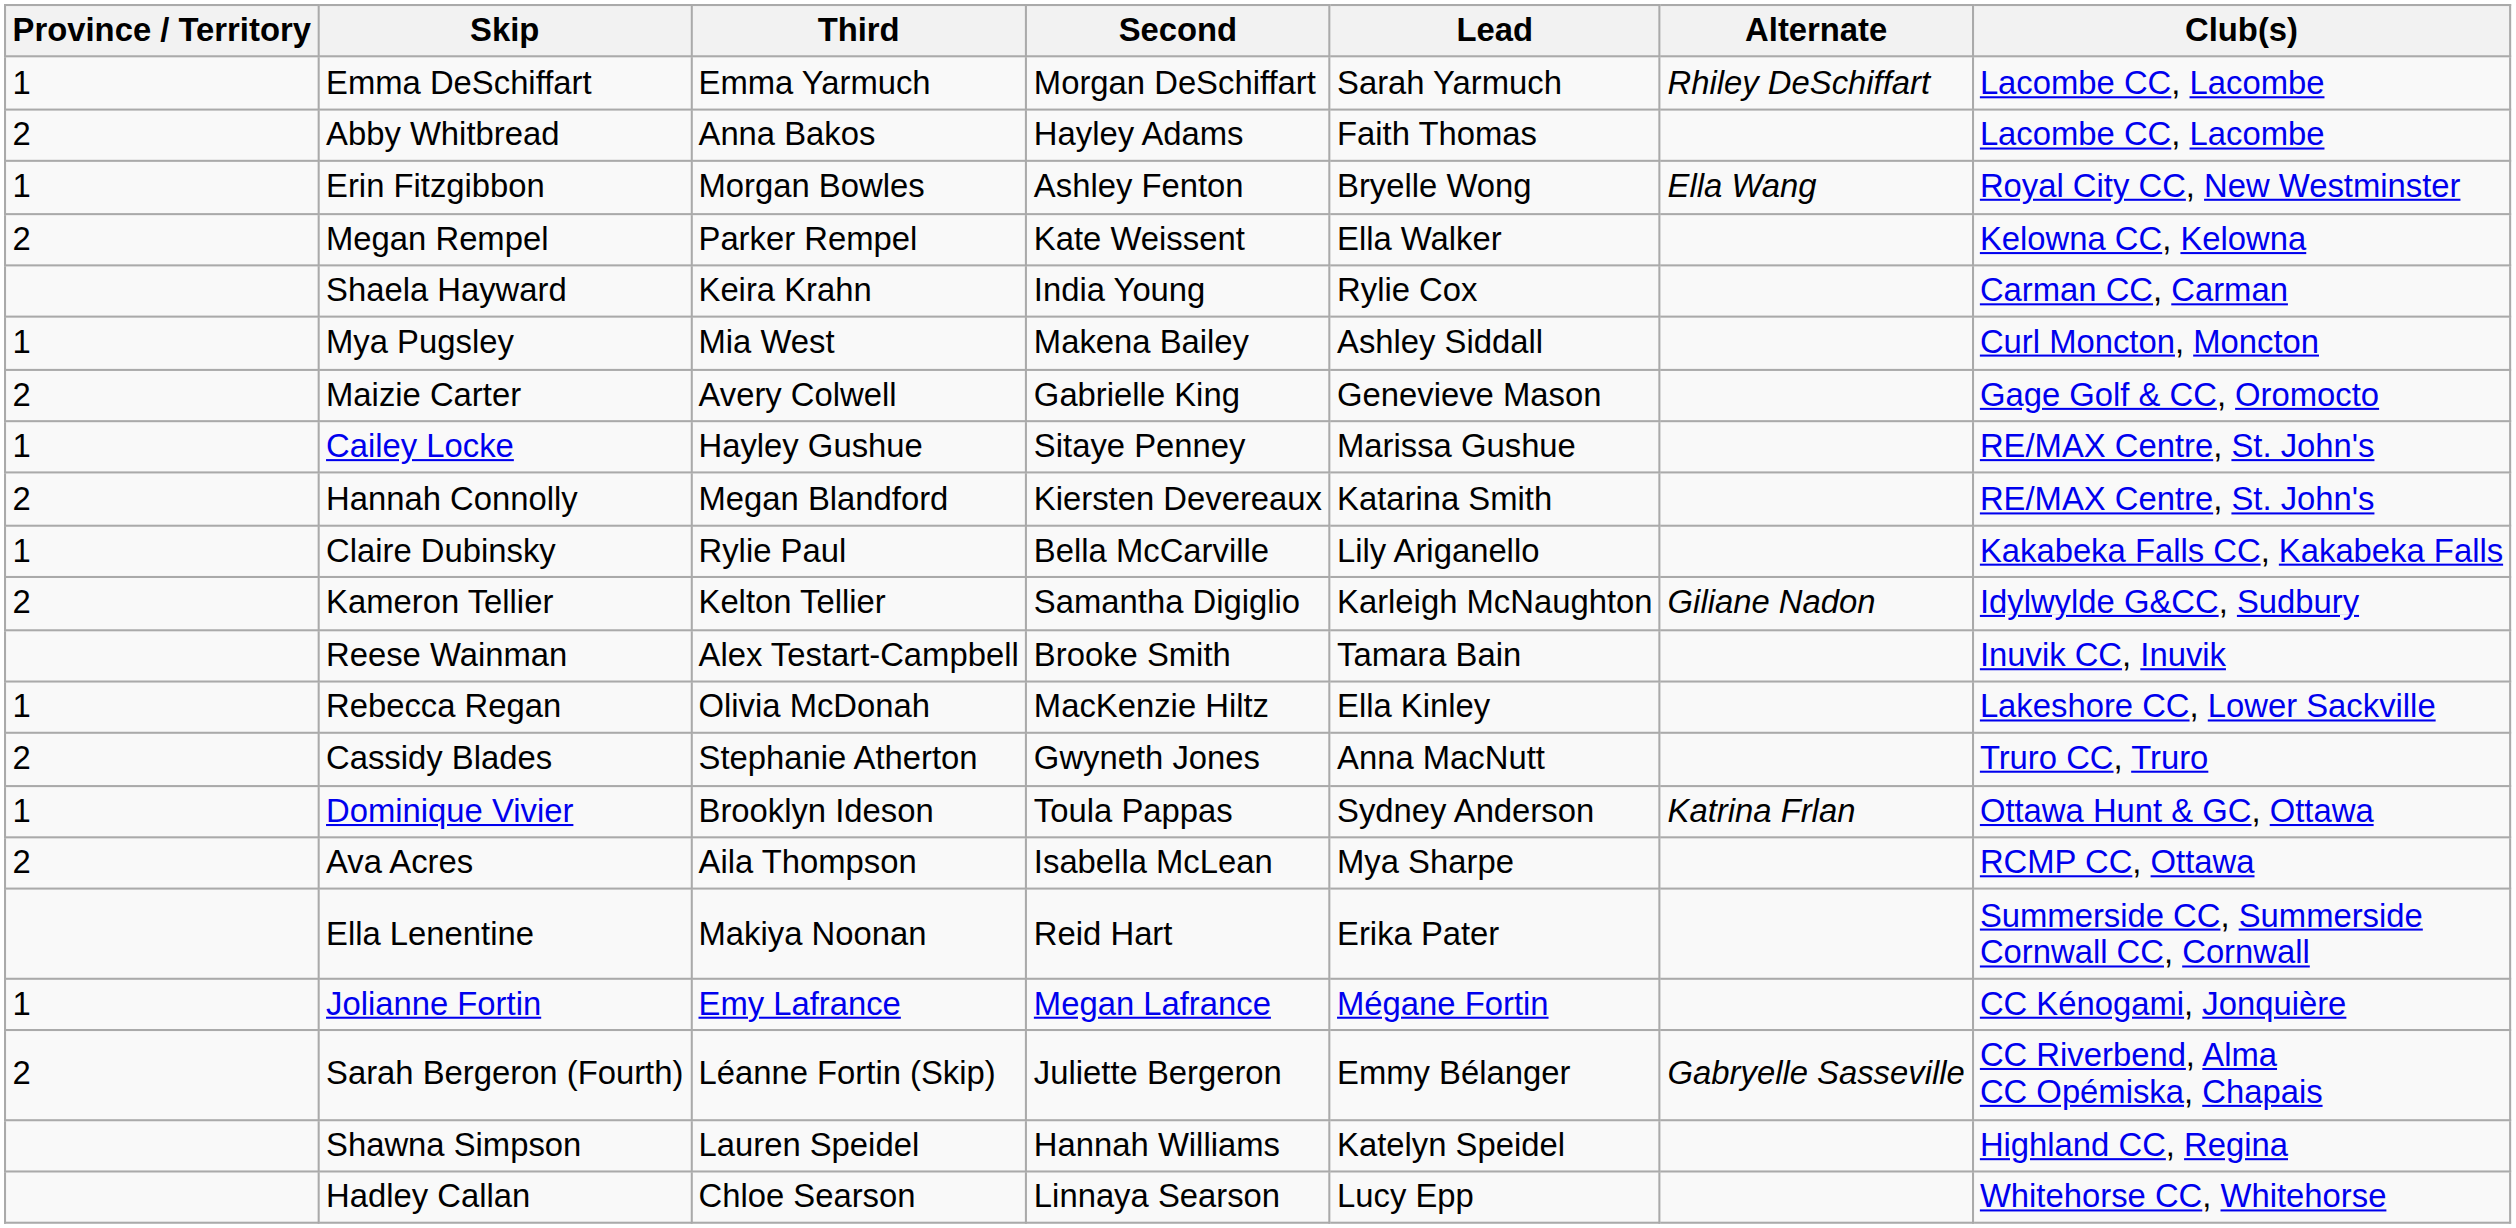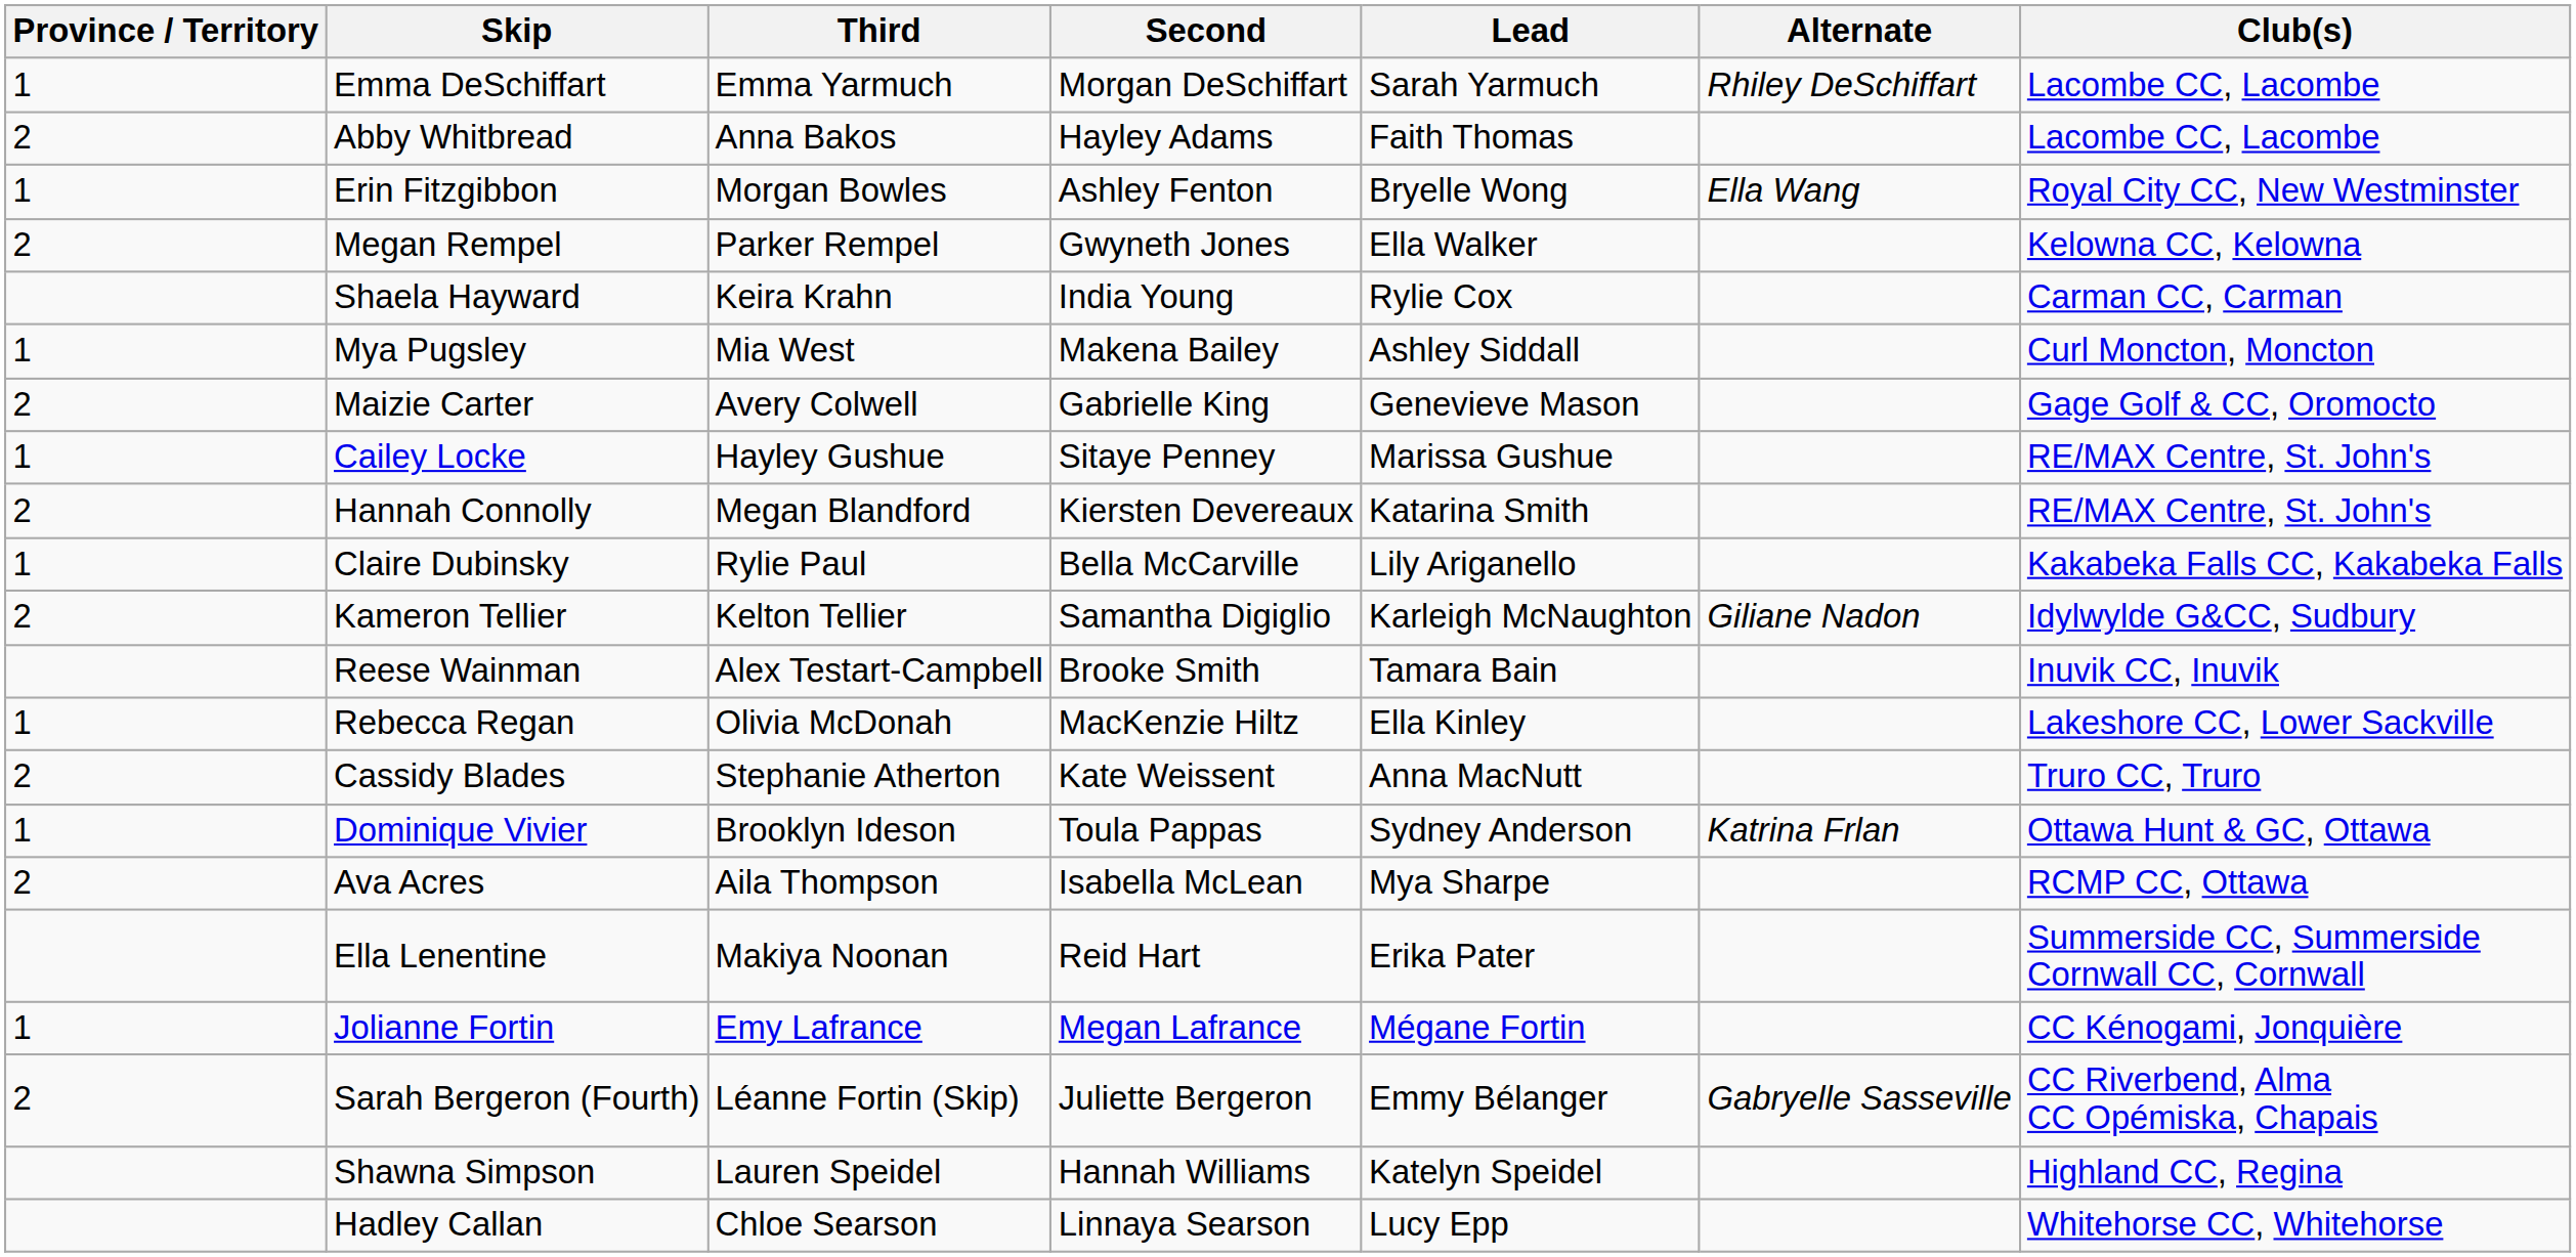 <table class="wikitable">
 <tr>
 <th scope="col">Province / Territory</th>
 <th scope="col">Skip</th>
 <th scope="col">Third</th>
 <th scope="col">Second</th>
 <th scope="col">Lead</th>
 <th scope="col">Alternate</th>
 <th scope="col">Club(s)</th>
 </tr>
 <tr>
 <td> 1</td>
 <td>Emma DeSchiffart</td>
 <td>Emma Yarmuch</td>
 <td>Morgan DeSchiffart</td>
 <td>Sarah Yarmuch</td>
 <td><em>Rhiley DeSchiffart</em></td>
 <td><a href='#'>Lacombe CC</a>, <a href='#'>Lacombe</a></td>
 </tr>
 <tr>
 <td> 2</td>
 <td>Abby Whitbread</td>
 <td>Anna Bakos</td>
 <td>Hayley Adams</td>
 <td>Faith Thomas</td>
 <td></td>
 <td><a href='#'>Lacombe CC</a>, <a href='#'>Lacombe</a></td>
 </tr>
 <tr>
 <td> 1</td>
 <td>Erin Fitzgibbon</td>
 <td>Morgan Bowles</td>
 <td>Ashley Fenton</td>
 <td>Bryelle Wong</td>
 <td><em>Ella Wang</em></td>
 <td><a href='#'>Royal City CC</a>, <a href='#'>New Westminster</a></td>
 </tr>
 <tr>
 <td> 2</td>
 <td>Megan Rempel</td>
 <td>Parker Rempel</td>
-<td>Kate Weissent</td>
+<td>Gwyneth Jones</td>
 <td>Ella Walker</td>
 <td></td>
 <td><a href='#'>Kelowna CC</a>, <a href='#'>Kelowna</a></td>
 </tr>
 <tr>
 <td></td>
 <td>Shaela Hayward</td>
 <td>Keira Krahn</td>
 <td>India Young</td>
 <td>Rylie Cox</td>
 <td></td>
 <td><a href='#'>Carman CC</a>, <a href='#'>Carman</a></td>
 </tr>
 <tr>
 <td> 1</td>
 <td>Mya Pugsley</td>
 <td>Mia West</td>
 <td>Makena Bailey</td>
 <td>Ashley Siddall</td>
 <td></td>
 <td><a href='#'>Curl Moncton</a>, <a href='#'>Moncton</a></td>
 </tr>
 <tr>
 <td> 2</td>
 <td>Maizie Carter</td>
 <td>Avery Colwell</td>
 <td>Gabrielle King</td>
 <td>Genevieve Mason</td>
 <td></td>
 <td><a href='#'>Gage Golf & CC</a>, <a href='#'>Oromocto</a></td>
 </tr>
 <tr>
 <td> 1</td>
 <td><a href='#'>Cailey Locke</a></td>
 <td>Hayley Gushue</td>
 <td>Sitaye Penney</td>
 <td>Marissa Gushue</td>
 <td></td>
 <td><a href='#'>RE/MAX Centre</a>, <a href='#'>St. John's</a></td>
 </tr>
 <tr>
 <td> 2</td>
 <td>Hannah Connolly</td>
 <td>Megan Blandford</td>
 <td>Kiersten Devereaux</td>
 <td>Katarina Smith</td>
 <td></td>
 <td><a href='#'>RE/MAX Centre</a>, <a href='#'>St. John's</a></td>
 </tr>
 <tr>
 <td> 1</td>
 <td>Claire Dubinsky</td>
 <td>Rylie Paul</td>
 <td>Bella McCarville</td>
 <td>Lily Ariganello</td>
 <td></td>
 <td><a href='#'>Kakabeka Falls CC</a>, <a href='#'>Kakabeka Falls</a></td>
 </tr>
 <tr>
 <td> 2</td>
 <td>Kameron Tellier</td>
 <td>Kelton Tellier</td>
 <td>Samantha Digiglio</td>
 <td>Karleigh McNaughton</td>
 <td><em>Giliane Nadon</em></td>
 <td><a href='#'>Idylwylde G&CC</a>, <a href='#'>Sudbury</a></td>
 </tr>
 <tr>
 <td></td>
 <td>Reese Wainman</td>
 <td>Alex Testart-Campbell</td>
 <td>Brooke Smith</td>
 <td>Tamara Bain</td>
 <td></td>
 <td><a href='#'>Inuvik CC</a>, <a href='#'>Inuvik</a></td>
 </tr>
 <tr>
 <td> 1</td>
 <td>Rebecca Regan</td>
 <td>Olivia McDonah</td>
 <td>MacKenzie Hiltz</td>
 <td>Ella Kinley</td>
 <td></td>
 <td><a href='#'>Lakeshore CC</a>, <a href='#'>Lower Sackville</a></td>
 </tr>
 <tr>
 <td> 2</td>
 <td>Cassidy Blades</td>
 <td>Stephanie Atherton</td>
-<td>Gwyneth Jones</td>
+<td>Kate Weissent</td>
 <td>Anna MacNutt</td>
 <td></td>
 <td><a href='#'>Truro CC</a>, <a href='#'>Truro</a></td>
 </tr>
 <tr>
 <td> 1</td>
 <td><a href='#'>Dominique Vivier</a></td>
 <td>Brooklyn Ideson</td>
 <td>Toula Pappas</td>
 <td>Sydney Anderson</td>
 <td><em>Katrina Frlan</em></td>
 <td><a href='#'>Ottawa Hunt & GC</a>, <a href='#'>Ottawa</a></td>
 </tr>
 <tr>
 <td> 2</td>
 <td>Ava Acres</td>
 <td>Aila Thompson</td>
 <td>Isabella McLean</td>
 <td>Mya Sharpe</td>
 <td></td>
 <td><a href='#'>RCMP CC</a>, <a href='#'>Ottawa</a></td>
 </tr>
 <tr>
 <td></td>
 <td>Ella Lenentine</td>
 <td>Makiya Noonan</td>
 <td>Reid Hart</td>
 <td>Erika Pater</td>
 <td></td>
 <td><a href='#'>Summerside CC</a>, <a href='#'>Summerside</a> <br> <a href='#'>Cornwall CC</a>, <a href='#'>Cornwall</a></td>
 </tr>
 <tr>
 <td> 1</td>
 <td><a href='#'>Jolianne Fortin</a></td>
 <td><a href='#'>Emy Lafrance</a></td>
 <td><a href='#'>Megan Lafrance</a></td>
 <td><a href='#'>Mégane Fortin</a></td>
 <td></td>
 <td><a href='#'>CC Kénogami</a>, <a href='#'>Jonquière</a></td>
 </tr>
 <tr>
 <td> 2</td>
 <td>Sarah Bergeron (Fourth)</td>
 <td>Léanne Fortin (Skip)</td>
 <td>Juliette Bergeron</td>
 <td>Emmy Bélanger</td>
 <td><em>Gabryelle Sasseville</em></td>
 <td><a href='#'>CC Riverbend</a>, <a href='#'>Alma</a> <br> <a href='#'>CC Opémiska</a>, <a href='#'>Chapais</a></td>
 </tr>
 <tr>
 <td></td>
 <td>Shawna Simpson</td>
 <td>Lauren Speidel</td>
 <td>Hannah Williams</td>
 <td>Katelyn Speidel</td>
 <td></td>
 <td><a href='#'>Highland CC</a>, <a href='#'>Regina</a></td>
 </tr>
 <tr>
 <td></td>
 <td>Hadley Callan</td>
 <td>Chloe Searson</td>
 <td>Linnaya Searson</td>
 <td>Lucy Epp</td>
 <td></td>
 <td><a href='#'>Whitehorse CC</a>, <a href='#'>Whitehorse</a></td>
 </tr>
 </table>
